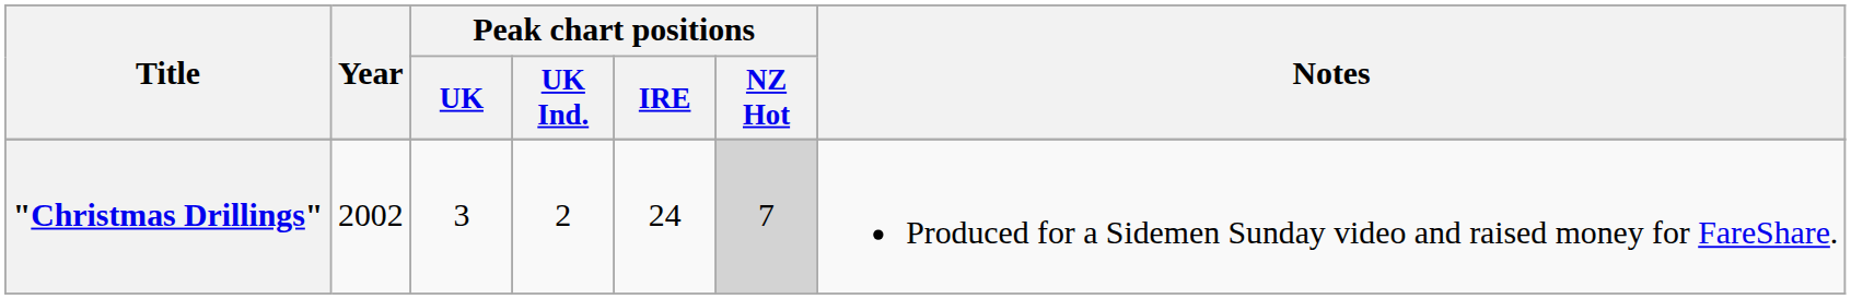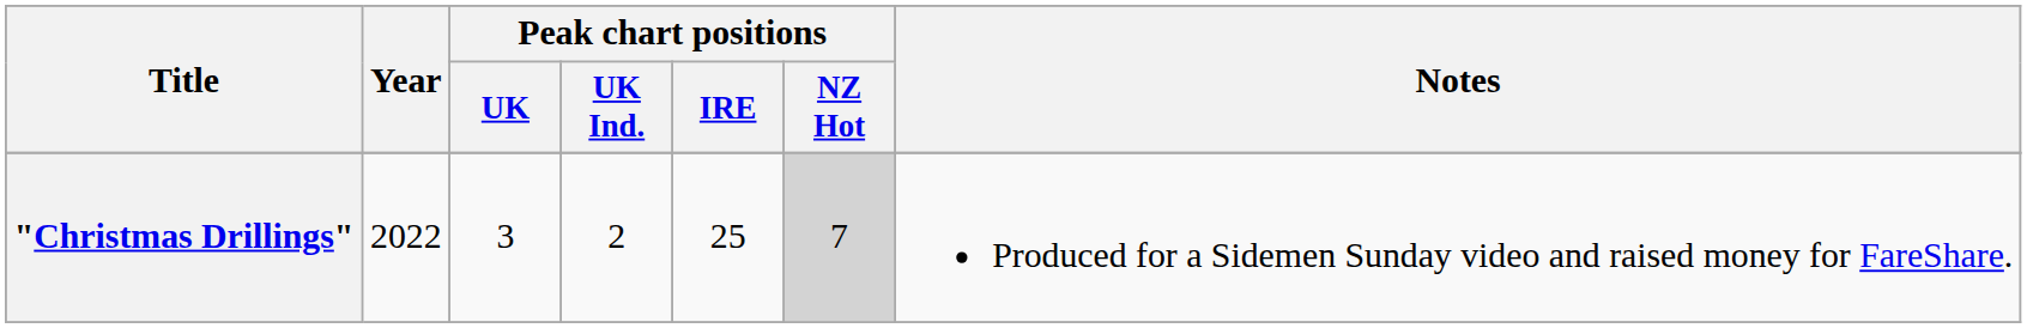 <table class="wikitable plainrowheaders" style="text-align:center;">
 <tr>
 <th scope="col" rowspan="2">Title</th>
 <th scope="col" rowspan="2">Year</th>
 <th scope="col" colspan="4">Peak chart positions</th>
 <th scope="col" rowspan="2">Notes</th>
 </tr>
 <tr>
 <th scope="col" style="width:3em;font-size:90%"><a href='#'>UK</a><br></th>
 <th scope="col" style="width:3em;font-size:90%"><a href='#'>UK<br>Ind.</a><br></th>
 <th scope="col" style="width:3em;font-size:90%"><a href='#'>IRE</a><br></th>
 <th scope="col" style="width:3em;font-size:90%"><a href='#'>NZ<br>Hot</a><br></th>
 </tr>
 <tr>
 </tr>
 <tr>
 <th scope="row">"<a href='#'>Christmas Drillings</a>"<br></th>
-<td>2002</td>
+<td>2022</td>
 <td>3</td>
 <td>2</td>
-<td>24</td>
+<td>25</td>
 <td style="background: lightgrey;">7</td>
 <td><br><ul><li>Produced for a Sidemen Sunday video and raised money for <a href='#'>FareShare</a>.</li></ul></td>
 </tr>
 </table>
